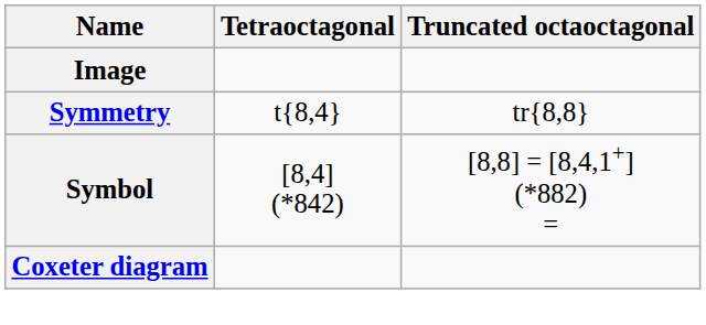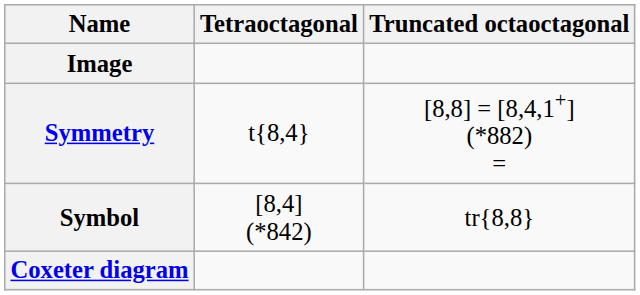 <table class=wikitable>
 <tr align=center>
 <th>Name</th>
 <th>Tetraoctagonal</th>
 <th>Truncated octaoctagonal</th>
 </tr>
 <tr align=center>
 <th>Image</th>
 <td></td>
 <td></td>
 </tr>
 <tr align=center>
 <th><a href='#'>Symmetry</a></th>
 <td>t{8,4}</td>
-<td>tr{8,8}</td>
+<td>[8,8] = [8,4,1<sup>+</sup>]<br>(*882)<br> = </td>
 </tr>
 <tr align=center>
 <th>Symbol</th>
 <td>[8,4]<br>(*842)<br></td>
-<td>[8,8] = [8,4,1<sup>+</sup>]<br>(*882)<br> = </td>
+<td>tr{8,8}</td>
 </tr>
 <tr align=center>
 <th><a href='#'>Coxeter diagram</a></th>
 <td></td>
 <td></td>
 </tr>
 </table>
